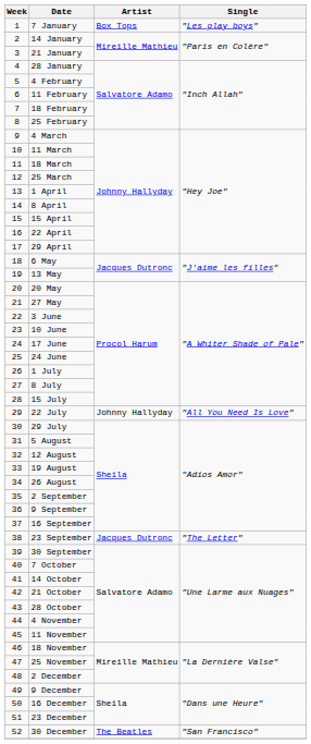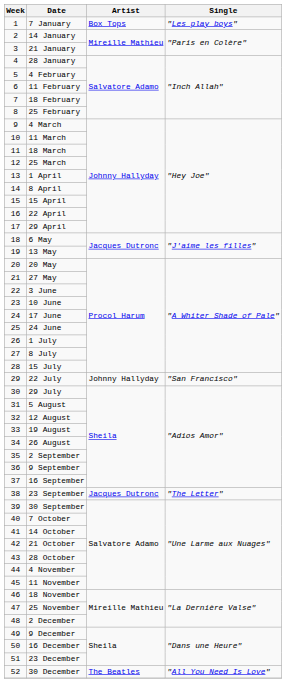 <table class="wikitable">
 <tr>
 <th>Week</th>
 <th>Date</th>
 <th>Artist</th>
 <th>Single</th>
 </tr>
 <tr>
 <td style="text-align: center;">1</td>
 <td>7 January</td>
 <td><a href='#'>Box Tops</a></td>
 <td><em>"<a href='#'>Les play boys</a>"</em></td>
 </tr>
 <tr>
 <td style="text-align: center;">2</td>
 <td>14 January</td>
 <td rowspan="2"><a href='#'>Mireille Mathieu</a></td>
 <td rowspan="2"><em>"Paris en Colère"</em></td>
 </tr>
 <tr>
 <td style="text-align: center;">3</td>
 <td>21 January</td>
 </tr>
 <tr>
 <td style="text-align: center;">4</td>
 <td>28 January</td>
 <td rowspan="5"><a href='#'>Salvatore Adamo</a></td>
 <td rowspan="5"><em>"Inch Allah"</em></td>
 </tr>
 <tr>
 <td style="text-align: center;">5</td>
 <td>4 February</td>
 </tr>
 <tr>
 <td style="text-align: center;">6</td>
 <td>11 February</td>
 </tr>
 <tr>
 <td style="text-align: center;">7</td>
 <td>18 February</td>
 </tr>
 <tr>
 <td style="text-align: center;">8</td>
 <td>25 February</td>
 </tr>
 <tr>
 <td style="text-align: center;">9</td>
 <td>4 March</td>
 <td rowspan="9"><a href='#'>Johnny Hallyday</a></td>
 <td rowspan="9"><em>"Hey Joe"</em></td>
 </tr>
 <tr>
 <td style="text-align: center;">10</td>
 <td>11 March</td>
 </tr>
 <tr>
 <td style="text-align: center;">11</td>
 <td>18 March</td>
 </tr>
 <tr>
 <td style="text-align: center;">12</td>
 <td>25 March</td>
 </tr>
 <tr>
 <td style="text-align: center;">13</td>
 <td>1 April</td>
 </tr>
 <tr>
 <td style="text-align: center;">14</td>
 <td>8 April</td>
 </tr>
 <tr>
 <td style="text-align: center;">15</td>
 <td>15 April</td>
 </tr>
 <tr>
 <td style="text-align: center;">16</td>
 <td>22 April</td>
 </tr>
 <tr>
 <td style="text-align: center;">17</td>
 <td>29 April</td>
 </tr>
 <tr>
 <td style="text-align: center;">18</td>
 <td>6 May</td>
 <td rowspan="2"><a href='#'>Jacques Dutronc</a></td>
 <td rowspan="2"><em>"<a href='#'>J'aime les filles</a>"</em></td>
 </tr>
 <tr>
 <td style="text-align: center;">19</td>
 <td>13 May</td>
 </tr>
 <tr>
 <td style="text-align: center;">20</td>
 <td>20 May</td>
 <td rowspan="9"><a href='#'>Procol Harum</a></td>
 <td rowspan="9"><em>"<a href='#'>A Whiter Shade of Pale</a>"</em></td>
 </tr>
 <tr>
 <td style="text-align: center;">21</td>
 <td>27 May</td>
 </tr>
 <tr>
 <td style="text-align: center;">22</td>
 <td>3 June</td>
 </tr>
 <tr>
 <td style="text-align: center;">23</td>
 <td>10 June</td>
 </tr>
 <tr>
 <td style="text-align: center;">24</td>
 <td>17 June</td>
 </tr>
 <tr>
 <td style="text-align: center;">25</td>
 <td>24 June</td>
 </tr>
 <tr>
 <td style="text-align: center;">26</td>
 <td>1 July</td>
 </tr>
 <tr>
 <td style="text-align: center;">27</td>
 <td>8 July</td>
 </tr>
 <tr>
 <td style="text-align: center;">28</td>
 <td>15 July</td>
 </tr>
 <tr>
 <td style="text-align: center;">29</td>
 <td>22 July</td>
 <td>Johnny Hallyday</td>
-<td><em>"<a href='#'>All You Need Is Love</a>"</em></td>
+<td><em>"San Francisco"</em></td>
 </tr>
 <tr>
 <td style="text-align: center;">30</td>
 <td>29 July</td>
 <td rowspan="8"><a href='#'>Sheila</a></td>
 <td rowspan="8"><em>"Adios Amor"</em></td>
 </tr>
 <tr>
 <td style="text-align: center;">31</td>
 <td>5 August</td>
 </tr>
 <tr>
 <td style="text-align: center;">32</td>
 <td>12 August</td>
 </tr>
 <tr>
 <td style="text-align: center;">33</td>
 <td>19 August</td>
 </tr>
 <tr>
 <td style="text-align: center;">34</td>
 <td>26 August</td>
 </tr>
 <tr>
 <td style="text-align: center;">35</td>
 <td>2 September</td>
 </tr>
 <tr>
 <td style="text-align: center;">36</td>
 <td>9 September</td>
 </tr>
 <tr>
 <td style="text-align: center;">37</td>
 <td>16 September</td>
 </tr>
 <tr>
 <td style="text-align: center;">38</td>
 <td>23 September</td>
 <td><a href='#'>Jacques Dutronc</a></td>
 <td><em>"<a href='#'>The Letter</a>"</em></td>
 </tr>
 <tr>
 <td style="text-align: center;">39</td>
 <td>30 September</td>
 <td rowspan="7">Salvatore Adamo</td>
 <td rowspan="7"><em>"Une Larme aux Nuages"</em></td>
 </tr>
 <tr>
 <td style="text-align: center;">40</td>
 <td>7 October</td>
 </tr>
 <tr>
 <td style="text-align: center;">41</td>
 <td>14 October</td>
 </tr>
 <tr>
 <td style="text-align: center;">42</td>
 <td>21 October</td>
 </tr>
 <tr>
 <td style="text-align: center;">43</td>
 <td>28 October</td>
 </tr>
 <tr>
 <td style="text-align: center;">44</td>
 <td>4 November</td>
 </tr>
 <tr>
 <td style="text-align: center;">45</td>
 <td>11 November</td>
 </tr>
 <tr>
 <td style="text-align: center;">46</td>
 <td>18 November</td>
 <td rowspan="3">Mireille Mathieu</td>
 <td rowspan="3"><em>"La Dernière Valse"</em></td>
 </tr>
 <tr>
 <td style="text-align: center;">47</td>
 <td>25 November</td>
 </tr>
 <tr>
 <td style="text-align: center;">48</td>
 <td>2 December</td>
 </tr>
 <tr>
 <td style="text-align: center;">49</td>
 <td>9 December</td>
 <td rowspan="3">Sheila</td>
 <td rowspan="3"><em>"Dans une Heure"</em></td>
 </tr>
 <tr>
 <td style="text-align: center;">50</td>
 <td>16 December</td>
 </tr>
 <tr>
 <td style="text-align: center;">51</td>
 <td>23 December</td>
 </tr>
 <tr>
 <td style="text-align: center;">52</td>
 <td>30 December</td>
 <td><a href='#'>The Beatles</a></td>
-<td><em>"San Francisco"</em></td>
+<td><em>"<a href='#'>All You Need Is Love</a>"</em></td>
 </tr>
 <tr>
 </tr>
 </table>
